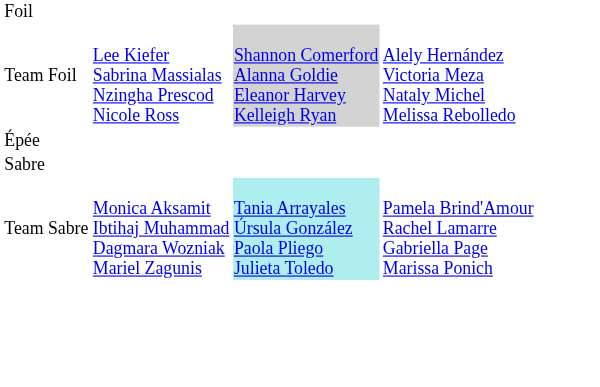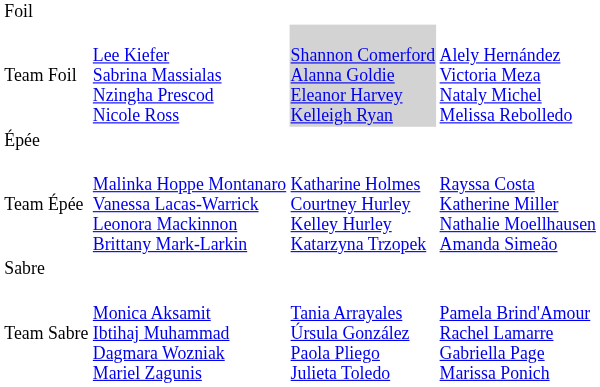 <table>
 <tr>
 <td>Foil</td>
 <td></td>
 <td></td>
 <td><br></td>
 </tr>
 <tr>
 <td>Team Foil</td>
 <td><br><a href='#'>Lee Kiefer</a><br><a href='#'>Sabrina Massialas</a><br><a href='#'>Nzingha Prescod</a><br><a href='#'>Nicole Ross</a></td>
 <td style="background: lightgrey;"><br><a href='#'>Shannon Comerford</a><br><a href='#'>Alanna Goldie</a><br><a href='#'>Eleanor Harvey</a><br><a href='#'>Kelleigh Ryan</a></td>
 <td><br><a href='#'>Alely Hernández</a><br><a href='#'>Victoria Meza</a><br><a href='#'>Nataly Michel</a><br><a href='#'>Melissa Rebolledo</a></td>
 </tr>
 <tr>
 <td>Épée</td>
 <td></td>
 <td></td>
 <td><br></td>
 </tr>
 <tr>
+<td>Team Épée</td>
+<td><br><a href='#'>Malinka Hoppe Montanaro</a><br><a href='#'>Vanessa Lacas-Warrick</a><br><a href='#'>Leonora Mackinnon</a><br><a href='#'>Brittany Mark-Larkin</a></td>
+<td><br><a href='#'>Katharine Holmes</a><br><a href='#'>Courtney Hurley</a><br><a href='#'>Kelley Hurley</a><br><a href='#'>Katarzyna Trzopek</a></td>
+<td><br><a href='#'>Rayssa Costa</a><br><a href='#'>Katherine Miller</a><br><a href='#'>Nathalie Moellhausen</a><br><a href='#'>Amanda Simeão</a></td>
+</tr>
+<tr>
 <td>Sabre</td>
 <td></td>
 <td></td>
 <td><br></td>
 </tr>
 <tr>
 <td>Team Sabre</td>
 <td><br><a href='#'>Monica Aksamit</a><br><a href='#'>Ibtihaj Muhammad</a><br><a href='#'>Dagmara Wozniak</a><br><a href='#'>Mariel Zagunis</a></td>
-<td style="background: paleturquoise;"><br><a href='#'>Tania Arrayales</a><br><a href='#'>Úrsula González</a><br><a href='#'>Paola Pliego</a><br><a href='#'>Julieta Toledo</a></td>
+<td><br><a href='#'>Tania Arrayales</a><br><a href='#'>Úrsula González</a><br><a href='#'>Paola Pliego</a><br><a href='#'>Julieta Toledo</a></td>
 <td><br><a href='#'>Pamela Brind'Amour</a><br><a href='#'>Rachel Lamarre</a><br><a href='#'>Gabriella Page</a><br><a href='#'>Marissa Ponich</a></td>
 </tr>
 </table>
